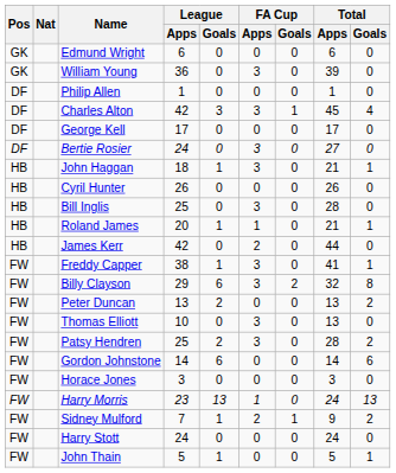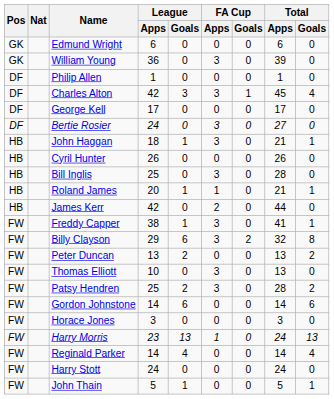 <table class="wikitable" style="text-align:center">
 <tr>
 <th rowspan="2">Pos</th>
 <th rowspan="2">Nat</th>
 <th rowspan="2">Name</th>
 <th colspan="2" style="width:85px;">League</th>
 <th colspan="2" style="width:85px;">FA Cup</th>
 <th colspan="2" style="width:85px;">Total</th>
 </tr>
 <tr>
 <th>Apps</th>
 <th>Goals</th>
 <th>Apps</th>
 <th>Goals</th>
 <th>Apps</th>
 <th>Goals</th>
 </tr>
 <tr>
 <td>GK</td>
 <td></td>
 <td style="text-align:left;"><a href='#'>Edmund Wright</a></td>
 <td>6</td>
 <td>0</td>
 <td>0</td>
 <td>0</td>
 <td>6</td>
 <td>0</td>
 </tr>
 <tr>
 <td>GK</td>
 <td></td>
 <td style="text-align:left;"><a href='#'>William Young</a></td>
 <td>36</td>
 <td>0</td>
 <td>3</td>
 <td>0</td>
 <td>39</td>
 <td>0</td>
 </tr>
 <tr>
 <td>DF</td>
 <td></td>
 <td style="text-align:left;"><a href='#'>Philip Allen</a></td>
 <td>1</td>
 <td>0</td>
 <td>0</td>
 <td>0</td>
 <td>1</td>
 <td>0</td>
 </tr>
 <tr>
 <td>DF</td>
 <td></td>
 <td style="text-align:left;"><a href='#'>Charles Alton</a></td>
 <td>42</td>
 <td>3</td>
 <td>3</td>
 <td>1</td>
 <td>45</td>
 <td>4</td>
 </tr>
 <tr>
 <td>DF</td>
 <td></td>
 <td style="text-align:left;"><a href='#'>George Kell</a></td>
 <td>17</td>
 <td>0</td>
 <td>0</td>
 <td>0</td>
 <td>17</td>
 <td>0</td>
 </tr>
 <tr>
 <td><em>DF</em></td>
 <td><em></em></td>
 <td style="text-align:left;"><em><a href='#'>Bertie Rosier</a></em></td>
 <td><em>24</em></td>
 <td><em>0</em></td>
 <td><em>3</em></td>
 <td><em>0</em></td>
 <td><em>27</em></td>
 <td><em>0</em></td>
 </tr>
 <tr>
 <td>HB</td>
 <td></td>
 <td style="text-align:left;"><a href='#'>John Haggan</a></td>
 <td>18</td>
 <td>1</td>
 <td>3</td>
 <td>0</td>
 <td>21</td>
 <td>1</td>
 </tr>
 <tr>
 <td>HB</td>
 <td></td>
 <td style="text-align:left;"><a href='#'>Cyril Hunter</a></td>
 <td>26</td>
 <td>0</td>
 <td>0</td>
 <td>0</td>
 <td>26</td>
 <td>0</td>
 </tr>
 <tr>
 <td>HB</td>
 <td></td>
 <td style="text-align:left;"><a href='#'>Bill Inglis</a></td>
 <td>25</td>
 <td>0</td>
 <td>3</td>
 <td>0</td>
 <td>28</td>
 <td>0</td>
 </tr>
 <tr>
 <td>HB</td>
 <td></td>
 <td style="text-align:left;"><a href='#'>Roland James</a></td>
 <td>20</td>
 <td>1</td>
 <td>1</td>
 <td>0</td>
 <td>21</td>
 <td>1</td>
 </tr>
 <tr>
 <td>HB</td>
 <td></td>
 <td style="text-align:left;"><a href='#'>James Kerr</a></td>
 <td>42</td>
 <td>0</td>
 <td>2</td>
 <td>0</td>
 <td>44</td>
 <td>0</td>
 </tr>
 <tr>
 <td>FW</td>
 <td><em></em></td>
 <td style="text-align:left;"><a href='#'>Freddy Capper</a></td>
 <td>38</td>
 <td>1</td>
 <td>3</td>
 <td>0</td>
 <td>41</td>
 <td>1</td>
 </tr>
 <tr>
 <td>FW</td>
 <td><em></em></td>
 <td style="text-align:left;"><a href='#'>Billy Clayson</a></td>
 <td>29</td>
 <td>6</td>
 <td>3</td>
 <td>2</td>
 <td>32</td>
 <td>8</td>
 </tr>
 <tr>
 <td>FW</td>
 <td></td>
 <td style="text-align:left;"><a href='#'>Peter Duncan</a></td>
 <td>13</td>
 <td>2</td>
 <td>0</td>
 <td>0</td>
 <td>13</td>
 <td>2</td>
 </tr>
 <tr>
 <td>FW</td>
 <td></td>
 <td style="text-align:left;"><a href='#'>Thomas Elliott</a></td>
 <td>10</td>
 <td>0</td>
 <td>3</td>
 <td>0</td>
 <td>13</td>
 <td>0</td>
 </tr>
 <tr>
 <td>FW</td>
 <td></td>
 <td style="text-align:left;"><a href='#'>Patsy Hendren</a></td>
 <td>25</td>
 <td>2</td>
 <td>3</td>
 <td>0</td>
 <td>28</td>
 <td>2</td>
 </tr>
 <tr>
 <td>FW</td>
 <td></td>
 <td style="text-align:left;"><a href='#'>Gordon Johnstone</a></td>
 <td>14</td>
 <td>6</td>
 <td>0</td>
 <td>0</td>
 <td>14</td>
 <td>6</td>
 </tr>
 <tr>
 <td>FW</td>
 <td><em></em></td>
 <td style="text-align:left;"><a href='#'>Horace Jones</a></td>
 <td>3</td>
 <td>0</td>
 <td>0</td>
 <td>0</td>
 <td>3</td>
 <td>0</td>
 </tr>
 <tr>
 <td><em>FW</em></td>
 <td><em></em></td>
 <td style="text-align:left;"><a href='#'><em>Harry Morris</em></a></td>
 <td><em>23</em></td>
 <td><em>13</em></td>
 <td><em>1</em></td>
 <td><em>0</em></td>
 <td><em>24</em></td>
 <td><em>13</em></td>
 </tr>
 <tr>
 <td>FW</td>
 <td></td>
-<td style="text-align:left;"><a href='#'>Sidney Mulford</a></td>
-<td>7</td>
-<td>1</td>
-<td>2</td>
-<td>1</td>
-<td>9</td>
-<td>2</td>
+<td style="text-align:left;"><a href='#'>Reginald Parker</a></td>
+<td>14</td>
+<td>4</td>
+<td>0</td>
+<td>0</td>
+<td>14</td>
+<td>4</td>
 </tr>
 <tr>
 <td>FW</td>
 <td></td>
 <td style="text-align:left;"><a href='#'>Harry Stott</a></td>
 <td>24</td>
 <td>0</td>
 <td>0</td>
 <td>0</td>
 <td>24</td>
 <td>0</td>
 </tr>
 <tr>
 <td>FW</td>
 <td></td>
 <td style="text-align:left;"><a href='#'>John Thain</a></td>
 <td>5</td>
 <td>1</td>
 <td>0</td>
 <td>0</td>
 <td>5</td>
 <td>1</td>
 </tr>
 </table>
